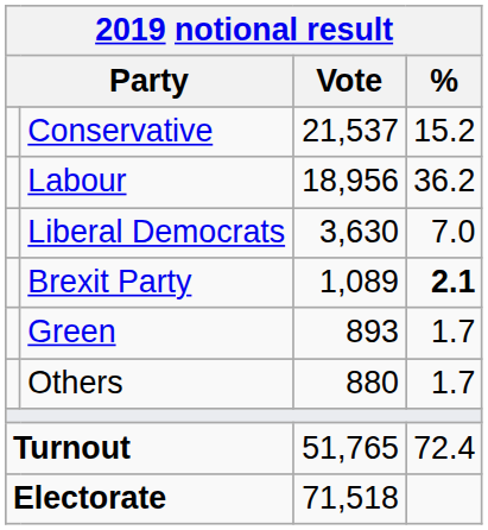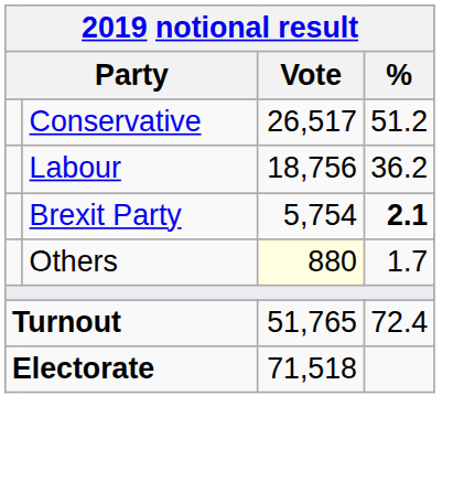 <table class="wikitable">
 <tr>
 <th colspan="4"><a href='#'>2019</a> <a href='#'>notional result</a></th>
 </tr>
 <tr>
 <th bgcolor="#DDDDFF" width="130px" colspan="2">Party</th>
 <th bgcolor="#DDDDFF" width="50px">Vote</th>
 <th bgcolor="#DDDDFF" width="30px">%</th>
 </tr>
 <tr>
 <td></td>
 <td><a href='#'>Conservative</a></td>
-<td align=right>21,537</td>
-<td align=right>15.2</td>
+<td align=right>26,517</td>
+<td align=right>51.2</td>
 </tr>
 <tr>
 <td></td>
 <td><a href='#'>Labour</a></td>
-<td align=right>18,956</td>
+<td align=right>18,756</td>
 <td align=right>36.2</td>
 </tr>
 <tr>
 <td></td>
-<td><a href='#'>Liberal Democrats</a></td>
-<td align=right>3,630</td>
-<td align=right>7.0</td>
-</tr>
-<tr>
-<td></td>
 <td><a href='#'>Brexit Party</a></td>
-<td align=right>1,089</td>
+<td align=right>5,754</td>
 <td align=right><strong>2.1</strong></td>
 </tr>
 <tr>
 <td></td>
-<td><a href='#'>Green</a></td>
-<td align=right>893</td>
-<td align=right>1.7</td>
-</tr>
-<tr>
-<td></td>
 <td>Others</td>
-<td align=right>880</td>
+<td align=right style="background: lightyellow;">880</td>
 <td align=right>1.7</td>
 </tr>
 <tr>
 <td colspan="4" bgcolor="#EAECF0"></td>
 </tr>
 <tr>
 <td colspan="2"><strong>Turnout</strong></td>
 <td align=right>51,765</td>
 <td align=right>72.4</td>
 </tr>
 <tr>
 <td colspan="2"><strong>Electorate</strong></td>
 <td align=right>71,518</td>
 </tr>
 </table>
